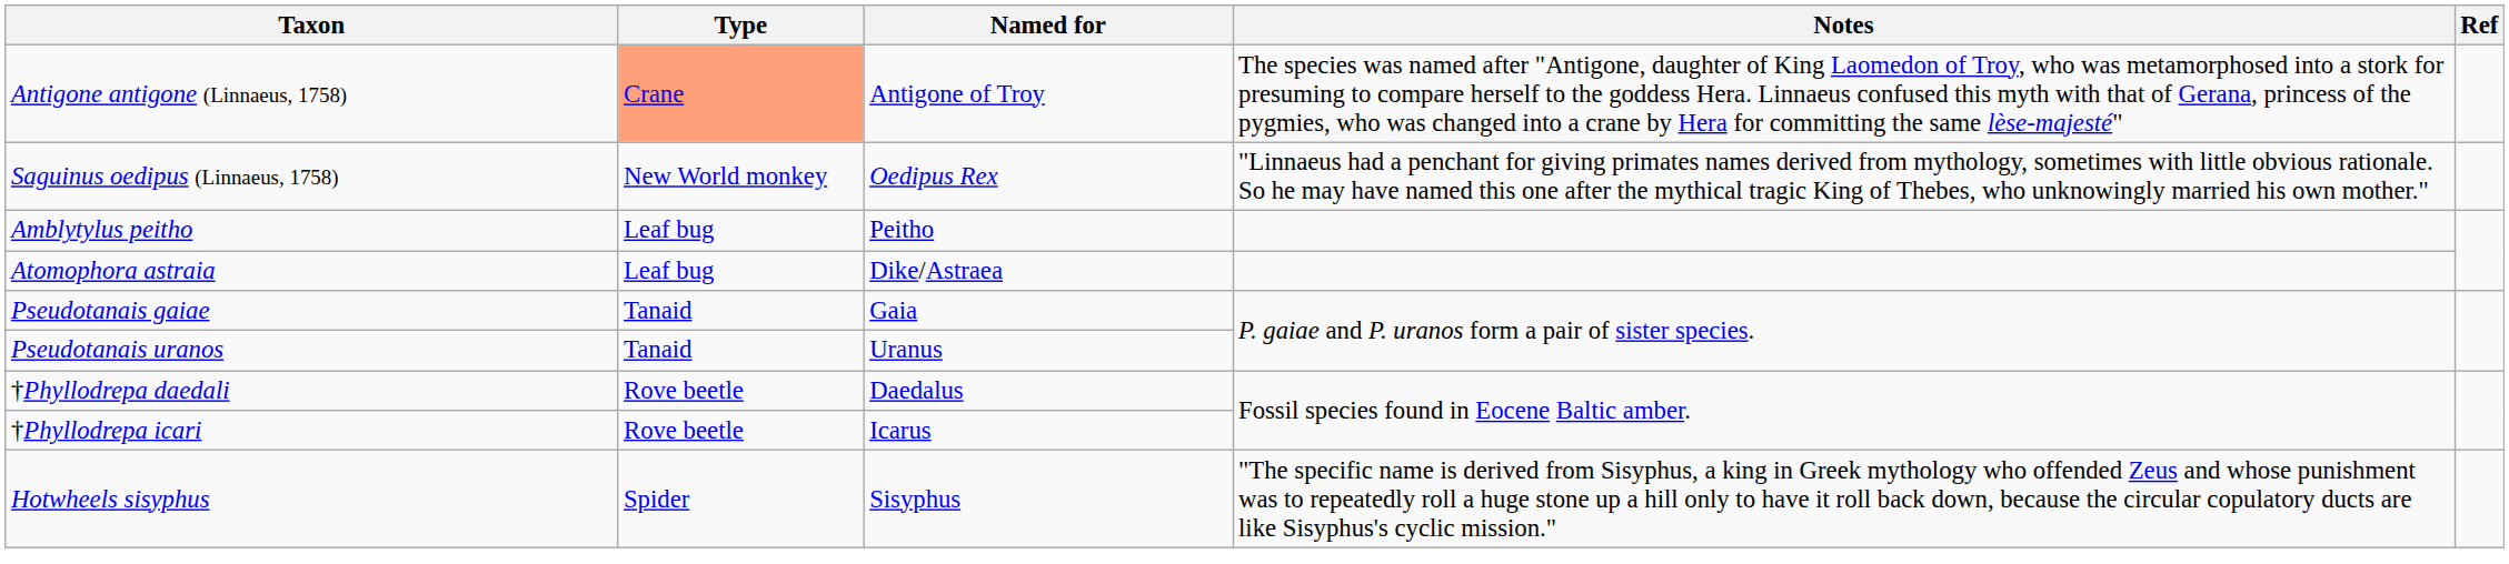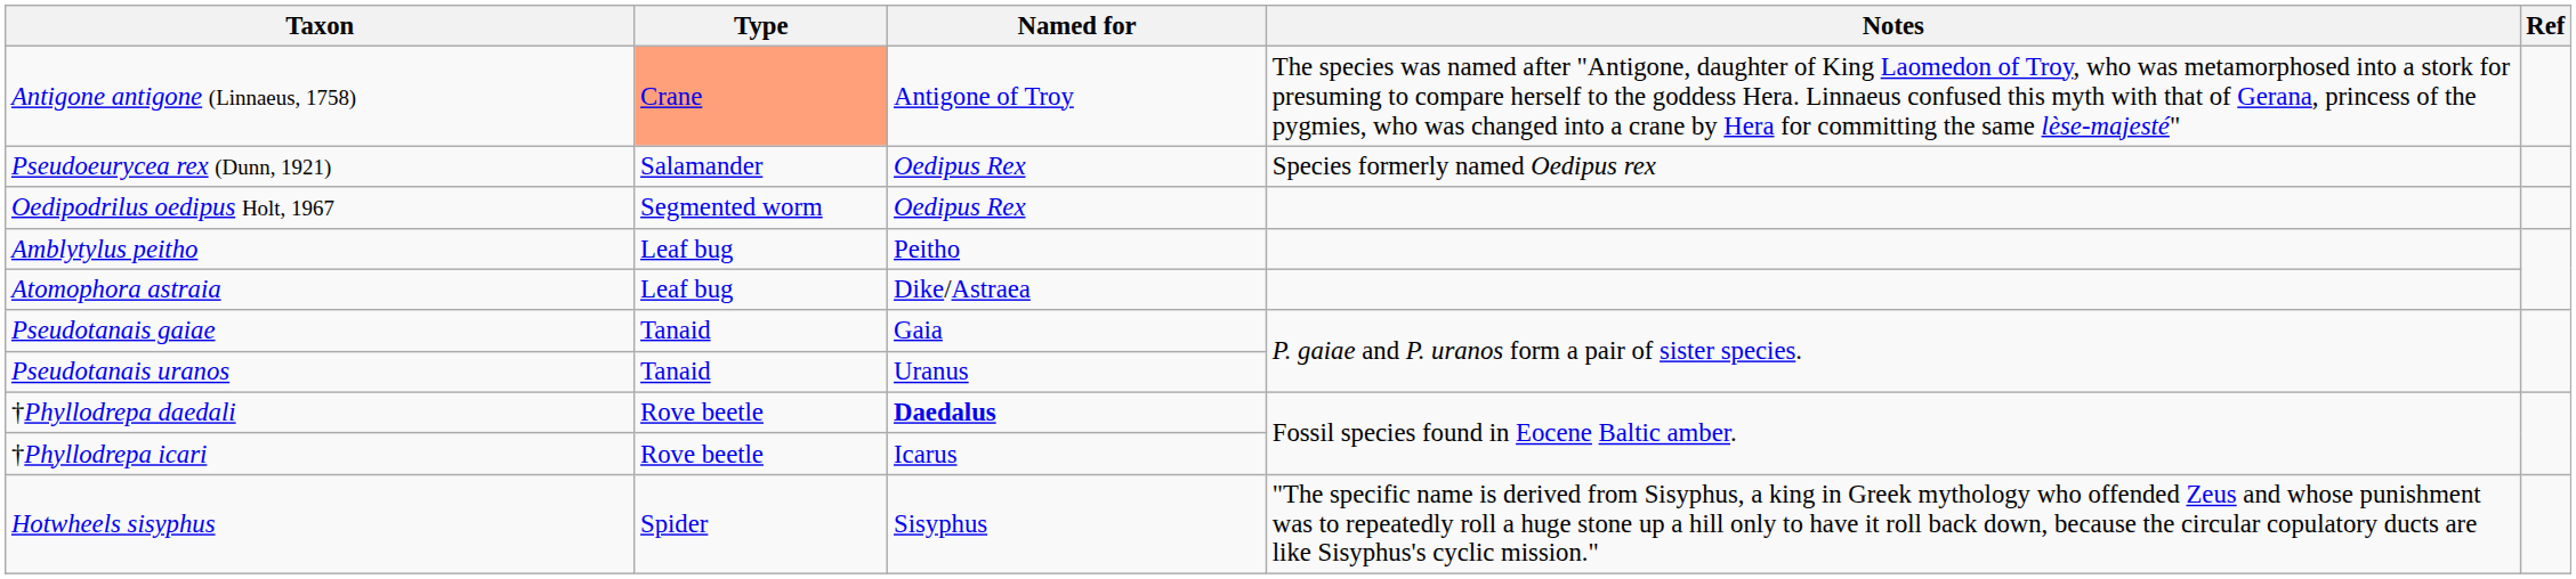 <table class="wikitable sortable" width="100%">
 <tr>
 <th style="width:25%;">Taxon</th>
 <th style="width:10%;">Type</th>
 <th style="width:15%;">Named for</th>
 <th style="width:50%;">Notes</th>
 <th class="unsortable">Ref</th>
 </tr>
 <tr>
 <td><em><a href='#'>Antigone antigone</a></em> <small>(Linnaeus, 1758)</small></td>
 <td style="background: lightsalmon;"><a href='#'>Crane</a></td>
 <td><a href='#'>Antigone of Troy</a></td>
 <td>The species was named after "Antigone, daughter of King <a href='#'>Laomedon of Troy</a>, who was metamorphosed into a stork for presuming to compare herself to the goddess Hera. Linnaeus confused this myth with that of <a href='#'>Gerana</a>, princess of the pygmies, who was changed into a crane by <a href='#'>Hera</a> for committing the same <em><a href='#'>lèse-majesté</a></em>"</td>
 <td></td>
 </tr>
 <tr>
-<td><em><a href='#'>Saguinus oedipus</a></em> <small>(Linnaeus, 1758)</small></td>
-<td><a href='#'>New World monkey</a></td>
+<td><em><a href='#'>Pseudoeurycea rex</a></em> <small>(Dunn, 1921)</small></td>
+<td><a href='#'>Salamander</a></td>
 <td><em><a href='#'>Oedipus Rex</a></em></td>
-<td>"Linnaeus had a penchant for giving primates names derived from mythology, sometimes with little obvious rationale. So he may have named this one after the mythical tragic King of Thebes, who unknowingly married his own mother."</td>
+<td>Species formerly named <em>Oedipus rex</em></td>
+<td></td>
+</tr>
+<tr>
+<td><em><a href='#'>Oedipodrilus oedipus</a></em> <small>Holt, 1967</small></td>
+<td><a href='#'>Segmented worm</a></td>
+<td><em><a href='#'>Oedipus Rex</a></em></td>
+<td></td>
 <td></td>
 </tr>
 <tr>
 <td><em><a href='#'>Amblytylus peitho</a></em> </td>
 <td><a href='#'>Leaf bug</a></td>
 <td><a href='#'>Peitho</a></td>
 <td></td>
 <td rowspan="2"></td>
 </tr>
 <tr>
 <td><em><a href='#'>Atomophora astraia</a></em> </td>
 <td><a href='#'>Leaf bug</a></td>
 <td><a href='#'>Dike</a>/<a href='#'>Astraea</a></td>
 <td></td>
 </tr>
 <tr>
 <td><em><a href='#'>Pseudotanais gaiae</a></em> </td>
 <td><a href='#'>Tanaid</a></td>
 <td><a href='#'>Gaia</a></td>
 <td rowspan="2"><em>P. gaiae</em> and <em>P. uranos</em> form a pair of <a href='#'>sister species</a>.</td>
 <td rowspan="2"></td>
 </tr>
 <tr>
 <td><em><a href='#'>Pseudotanais uranos</a></em> </td>
 <td><a href='#'>Tanaid</a></td>
 <td><a href='#'>Uranus</a></td>
 </tr>
 <tr>
 <td>†<em><a href='#'>Phyllodrepa daedali</a></em> </td>
 <td><a href='#'>Rove beetle</a></td>
-<td><a href='#'>Daedalus</a></td>
+<td><strong><a href='#'>Daedalus</a></strong></td>
 <td rowspan="2">Fossil species found in <a href='#'>Eocene</a> <a href='#'>Baltic amber</a>.</td>
 <td rowspan="2"></td>
 </tr>
 <tr>
 <td>†<em><a href='#'>Phyllodrepa icari</a></em> </td>
 <td><a href='#'>Rove beetle</a></td>
 <td><a href='#'>Icarus</a></td>
 </tr>
 <tr>
 <td><em><a href='#'>Hotwheels sisyphus</a></em> </td>
 <td><a href='#'>Spider</a></td>
 <td><a href='#'>Sisyphus</a></td>
 <td>"The specific name is derived from Sisyphus, a king in Greek mythology who offended <a href='#'>Zeus</a> and whose punishment was to repeatedly roll a huge stone up a hill only to have it roll back down, because the circular copulatory ducts are like Sisyphus's cyclic mission."</td>
 <td></td>
 </tr>
 </table>
